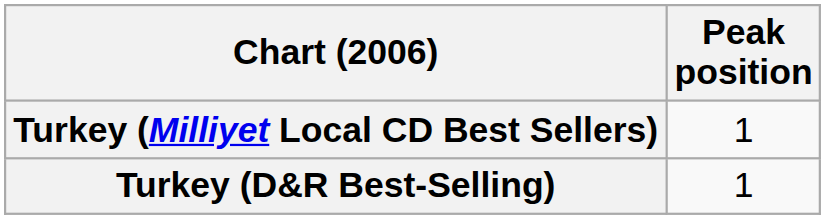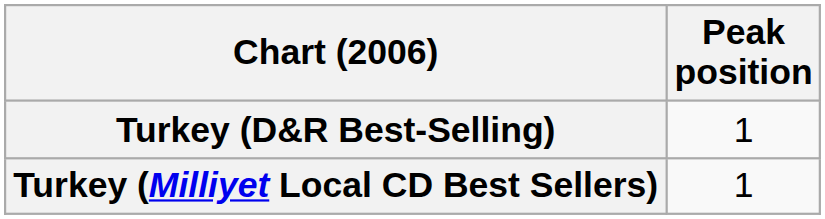 <table class="wikitable plainrowheaders" style="text-align:center;" border="1">
 <tr>
 <th scope="col">Chart (2006)</th>
 <th scope="col">Peak<br>position</th>
 </tr>
 <tr>
+<th scope="row">Turkey (D&R Best-Selling)</th>
+<td>1</td>
+</tr>
+<tr>
 <th scope="row">Turkey (<em><a href='#'>Milliyet</a></em> Local CD Best Sellers)</th>
 <td>1</td>
 </tr>
-<tr>
-<th scope="row">Turkey (D&R Best-Selling)</th>
-<td>1</td>
-</tr>
 </table>
